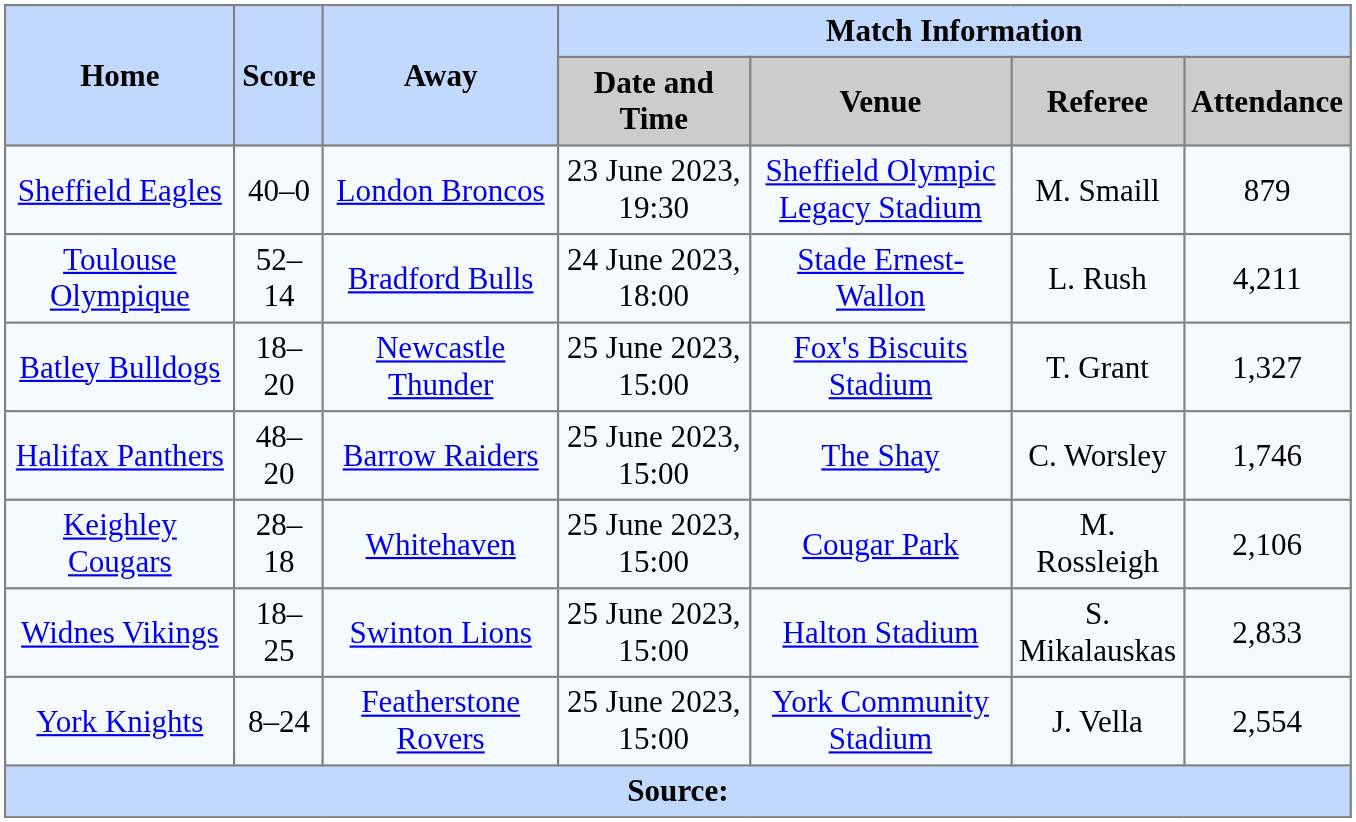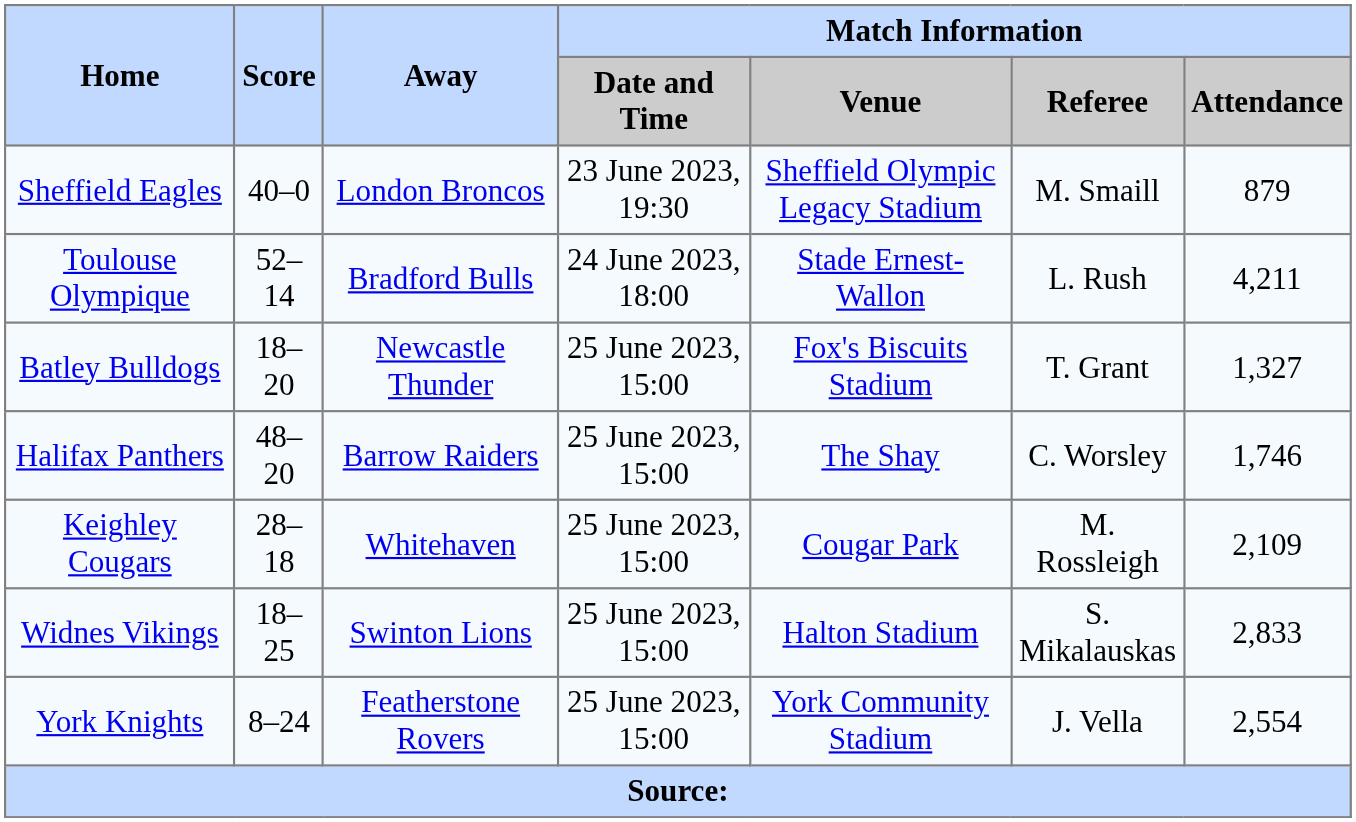 <table border=1 style="border-collapse:collapse; font-size:90%; text-align:center;" cellpadding=3 cellspacing=0 width=100%>
 <tr bgcolor=#C1D8FF>
 <th scope="col" rowspan=2 width=19%>Home</th>
 <th scope="col" rowspan=2 width=6%>Score</th>
 <th scope="col" rowspan=2 width=19%>Away</th>
 <th colspan=6>Match Information</th>
 </tr>
 <tr bgcolor=#CCCCCC>
 <th scope="col" width=17%>Date and Time</th>
 <th scope="col" width=22%>Venue</th>
 <th scope="col" width=10%>Referee</th>
 <th scope="col" width=7%>Attendance</th>
 </tr>
 <tr bgcolor=#F5FAFF>
 <td> <a href='#'>Sheffield Eagles</a></td>
 <td>40–0</td>
 <td> <a href='#'>London Broncos</a></td>
 <td>23 June 2023, 19:30</td>
 <td><a href='#'>Sheffield Olympic Legacy Stadium</a></td>
 <td>M. Smaill</td>
 <td>879</td>
 </tr>
 <tr bgcolor=#F5FAFF>
 <td> <a href='#'>Toulouse Olympique</a></td>
 <td>52–14</td>
 <td> <a href='#'>Bradford Bulls</a></td>
 <td>24 June 2023, 18:00</td>
 <td><a href='#'>Stade Ernest-Wallon</a></td>
 <td>L. Rush</td>
 <td>4,211</td>
 </tr>
 <tr bgcolor=#F5FAFF>
 <td> <a href='#'>Batley Bulldogs</a></td>
 <td>18–20</td>
 <td> <a href='#'>Newcastle Thunder</a></td>
 <td>25 June 2023, 15:00</td>
 <td><a href='#'>Fox's Biscuits Stadium</a></td>
 <td>T. Grant</td>
 <td>1,327</td>
 </tr>
 <tr bgcolor=#F5FAFF>
 <td> <a href='#'>Halifax Panthers</a></td>
 <td>48–20</td>
 <td> <a href='#'>Barrow Raiders</a></td>
 <td>25 June 2023, 15:00</td>
 <td><a href='#'>The Shay</a></td>
 <td>C. Worsley</td>
 <td>1,746</td>
 </tr>
 <tr bgcolor=#F5FAFF>
 <td> <a href='#'>Keighley Cougars</a></td>
 <td>28–18</td>
 <td> <a href='#'>Whitehaven</a></td>
 <td>25 June 2023, 15:00</td>
 <td><a href='#'>Cougar Park</a></td>
 <td>M. Rossleigh</td>
-<td>2,106</td>
+<td>2,109</td>
 </tr>
 <tr bgcolor=#F5FAFF>
 <td> <a href='#'>Widnes Vikings</a></td>
 <td>18–25</td>
 <td> <a href='#'>Swinton Lions</a></td>
 <td>25 June 2023, 15:00</td>
 <td><a href='#'>Halton Stadium</a></td>
 <td>S. Mikalauskas</td>
 <td>2,833</td>
 </tr>
 <tr bgcolor=#F5FAFF>
 <td> <a href='#'>York Knights</a></td>
 <td>8–24</td>
 <td> <a href='#'>Featherstone Rovers</a></td>
 <td>25 June 2023, 15:00</td>
 <td><a href='#'>York Community Stadium</a></td>
 <td>J. Vella</td>
 <td>2,554</td>
 </tr>
 <tr style="background:#c1d8ff;">
 <th colspan=7>Source:</th>
 </tr>
 </table>
